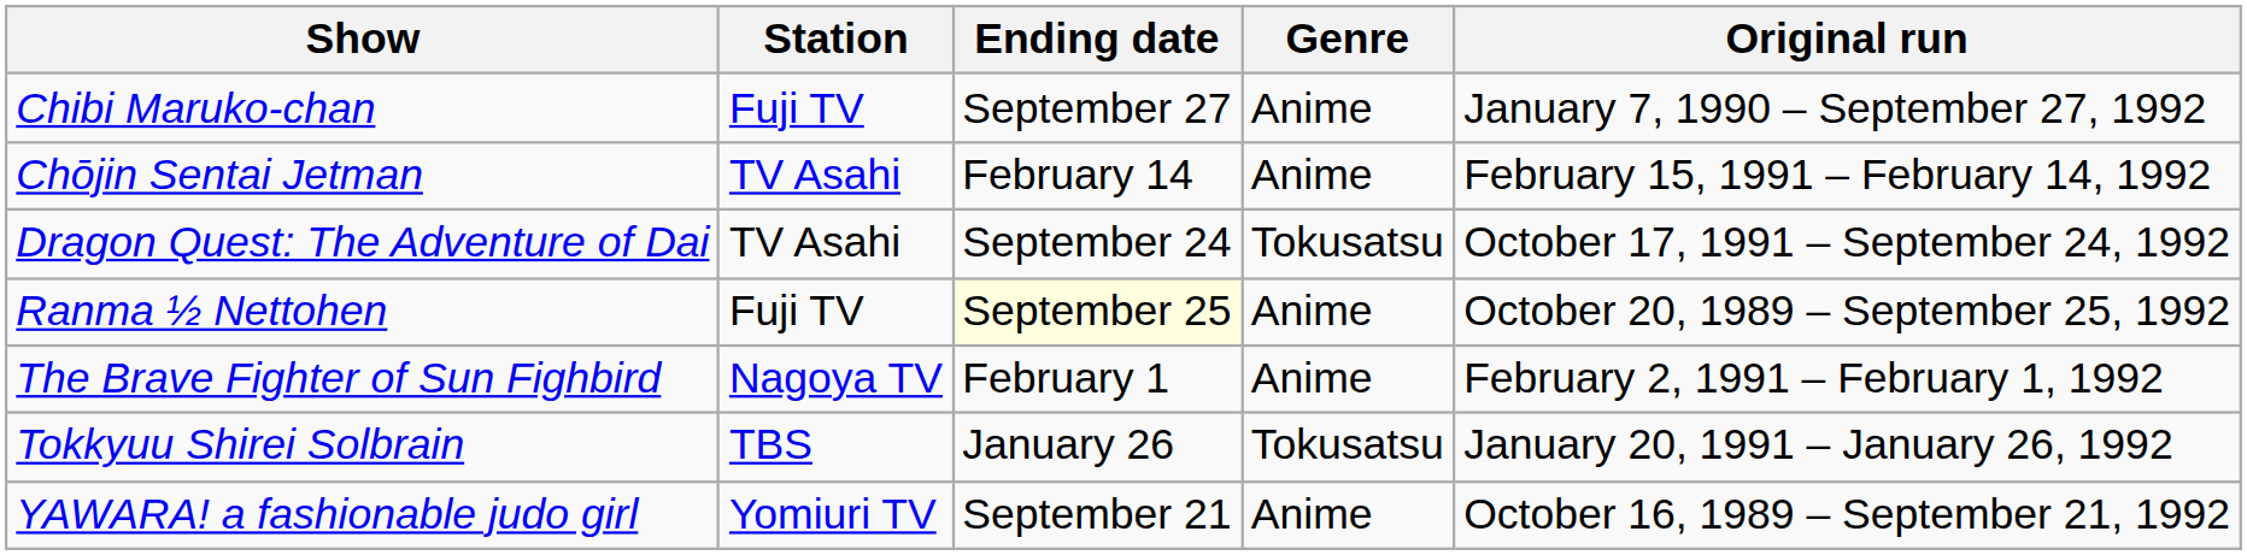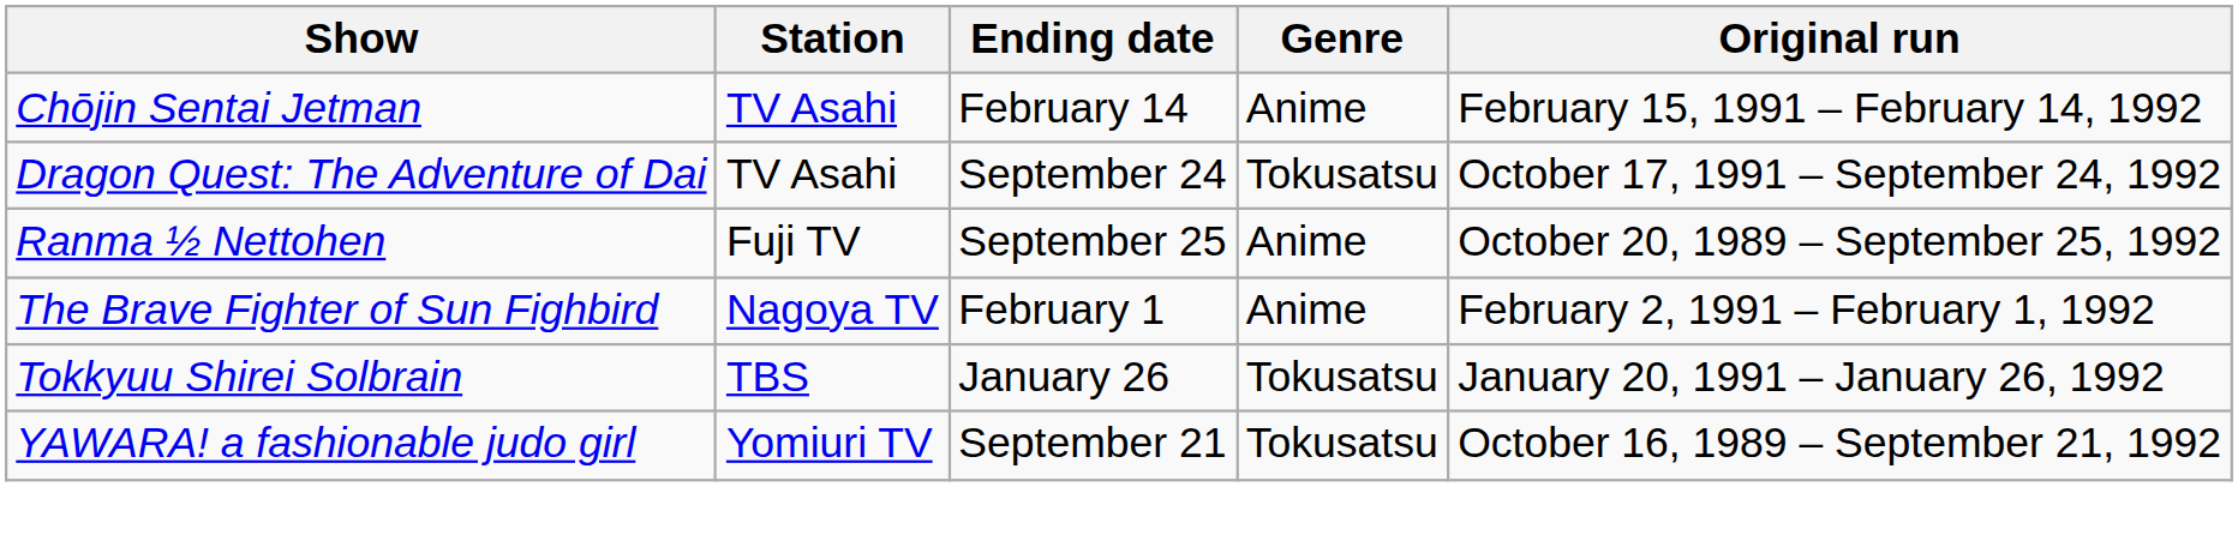 <table class="wikitable sortable">
 <tr>
 <th>Show</th>
 <th>Station</th>
 <th>Ending date</th>
 <th>Genre</th>
 <th>Original run</th>
-</tr>
-<tr>
-<td><em><a href='#'>Chibi Maruko-chan</a></em></td>
-<td><a href='#'>Fuji TV</a></td>
-<td>September 27</td>
-<td>Anime</td>
-<td>January 7, 1990 – September 27, 1992</td>
 </tr>
 <tr>
 <td><em><a href='#'>Chōjin Sentai Jetman</a></em></td>
 <td><a href='#'>TV Asahi</a></td>
 <td>February 14</td>
 <td>Anime</td>
 <td>February 15, 1991 – February 14, 1992</td>
 </tr>
 <tr>
 <td><em><a href='#'>Dragon Quest: The Adventure of Dai</a></em></td>
 <td>TV Asahi</td>
 <td>September 24</td>
 <td>Tokusatsu</td>
 <td>October 17, 1991 – September 24, 1992</td>
 </tr>
 <tr>
 <td><em><a href='#'>Ranma ½ Nettohen</a></em></td>
 <td>Fuji TV</td>
-<td style="background: lightyellow;">September 25</td>
+<td>September 25</td>
 <td>Anime</td>
 <td>October 20, 1989 – September 25, 1992</td>
 </tr>
 <tr>
 <td><em><a href='#'>The Brave Fighter of Sun Fighbird</a></em></td>
 <td><a href='#'>Nagoya TV</a></td>
 <td>February 1</td>
 <td>Anime</td>
 <td>February 2, 1991 – February 1, 1992</td>
 </tr>
 <tr>
 <td><em><a href='#'>Tokkyuu Shirei Solbrain</a></em></td>
 <td><a href='#'>TBS</a></td>
 <td>January 26</td>
 <td>Tokusatsu</td>
 <td>January 20, 1991 – January 26, 1992</td>
 </tr>
 <tr>
 <td><em><a href='#'>YAWARA! a fashionable judo girl</a></em></td>
 <td><a href='#'>Yomiuri TV</a></td>
 <td>September 21</td>
-<td>Anime</td>
+<td>Tokusatsu</td>
 <td>October 16, 1989 – September 21, 1992</td>
 </tr>
 </table>
